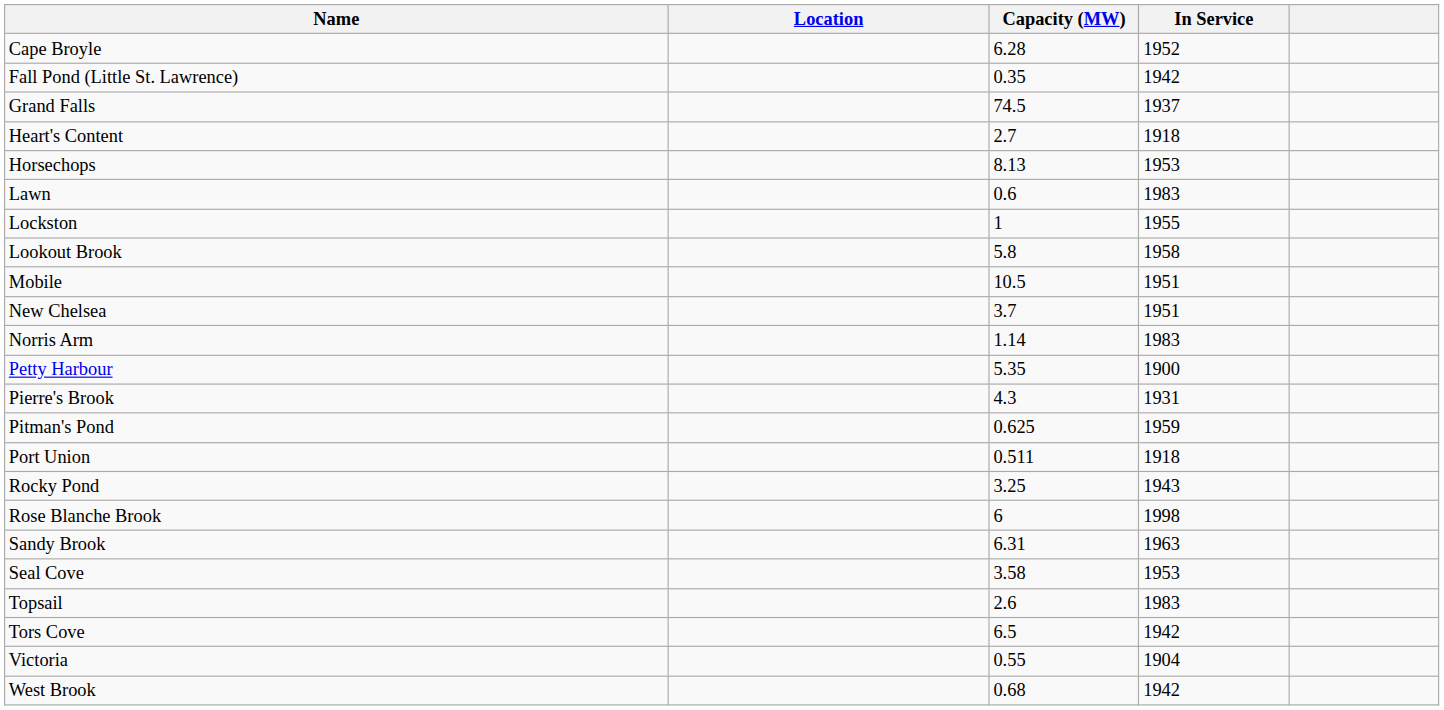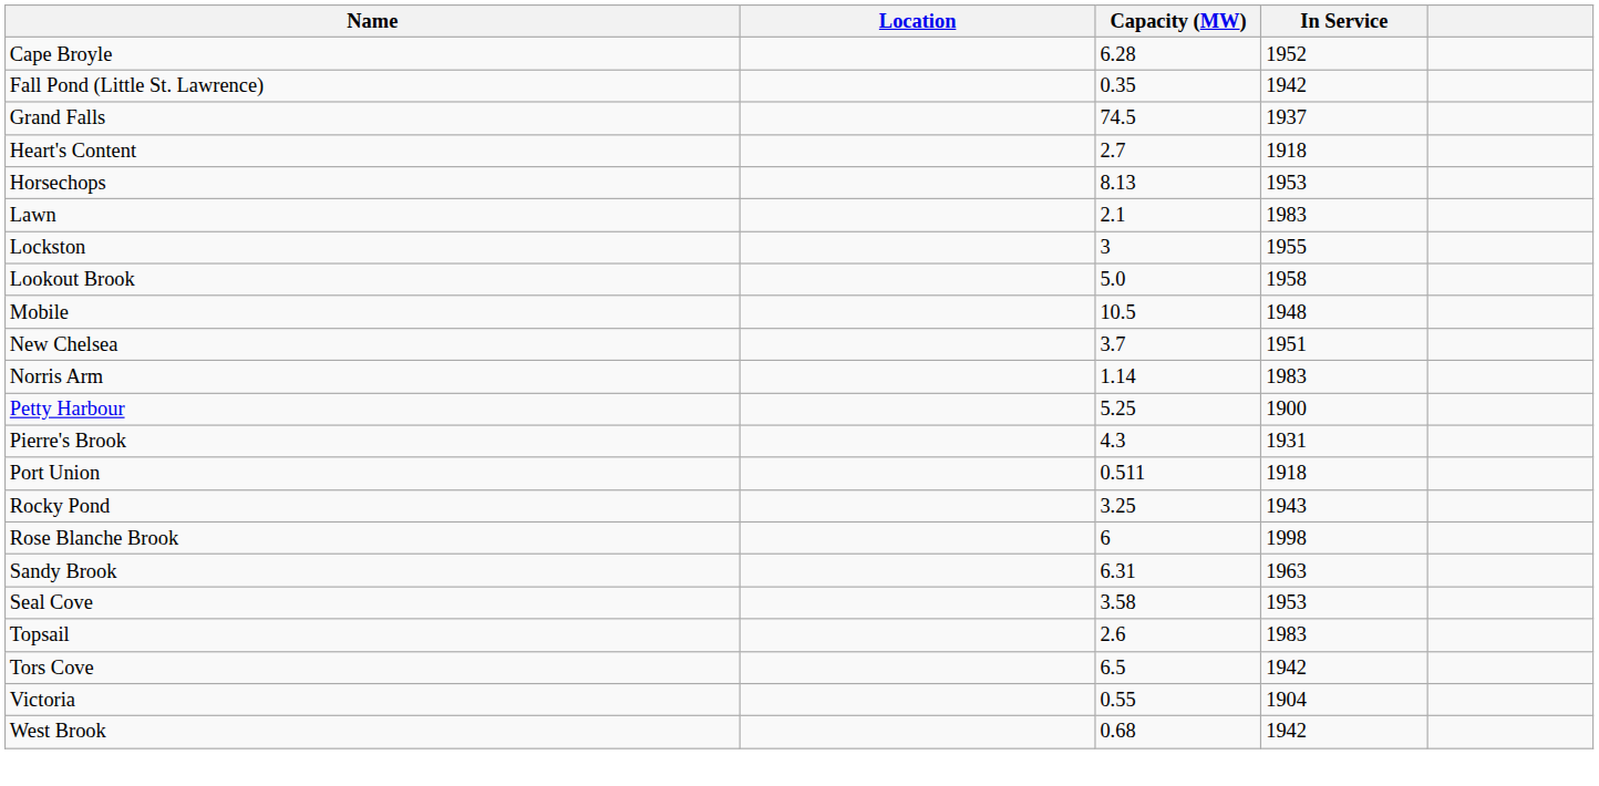 <table class="wikitable sortable">
 <tr>
 <th width="31%">Name</th>
 <th width="15%"><a href='#'>Location</a></th>
 <th width="7%">Capacity (<a href='#'>MW</a>)</th>
 <th width="7%">In Service</th>
 <th width="7%" class="unsortable"></th>
 </tr>
 <tr>
 <td>Cape Broyle</td>
 <td></td>
 <td>6.28</td>
 <td>1952</td>
 <td></td>
 </tr>
 <tr>
 <td>Fall Pond (Little St. Lawrence)</td>
 <td></td>
 <td>0.35</td>
 <td>1942</td>
 <td></td>
 </tr>
 <tr>
 <td>Grand Falls</td>
 <td></td>
 <td>74.5</td>
 <td>1937</td>
 <td></td>
 </tr>
 <tr>
 <td>Heart's Content</td>
 <td></td>
 <td>2.7</td>
 <td>1918</td>
 <td></td>
 </tr>
 <tr>
 <td>Horsechops</td>
 <td></td>
 <td>8.13</td>
 <td>1953</td>
 <td></td>
 </tr>
 <tr>
 <td>Lawn</td>
 <td></td>
-<td>0.6</td>
+<td>2.1</td>
 <td>1983</td>
 <td></td>
 </tr>
 <tr>
 <td>Lockston</td>
 <td></td>
-<td>1</td>
+<td>3</td>
 <td>1955</td>
 <td></td>
 </tr>
 <tr>
 <td>Lookout Brook</td>
 <td></td>
-<td>5.8</td>
+<td>5.0</td>
 <td>1958</td>
 <td></td>
 </tr>
 <tr>
 <td>Mobile</td>
 <td></td>
 <td>10.5</td>
-<td>1951</td>
+<td>1948</td>
 <td></td>
 </tr>
 <tr>
 <td>New Chelsea</td>
 <td></td>
 <td>3.7</td>
 <td>1951</td>
 <td></td>
 </tr>
 <tr>
 <td>Norris Arm</td>
 <td></td>
 <td>1.14</td>
 <td>1983</td>
 <td></td>
 </tr>
 <tr>
 <td><a href='#'>Petty Harbour</a></td>
 <td></td>
-<td>5.35</td>
+<td>5.25</td>
 <td>1900</td>
 <td></td>
 </tr>
 <tr>
 <td>Pierre's Brook</td>
 <td></td>
 <td>4.3</td>
 <td>1931</td>
-<td></td>
-</tr>
-<tr>
-<td>Pitman's Pond</td>
-<td></td>
-<td>0.625</td>
-<td>1959</td>
 <td></td>
 </tr>
 <tr>
 <td>Port Union</td>
 <td></td>
 <td>0.511</td>
 <td>1918</td>
 <td></td>
 </tr>
 <tr>
 <td>Rocky Pond</td>
 <td></td>
 <td>3.25</td>
 <td>1943</td>
 <td></td>
 </tr>
 <tr>
 <td>Rose Blanche Brook</td>
 <td></td>
 <td>6</td>
 <td>1998</td>
 <td></td>
 </tr>
 <tr>
 <td>Sandy Brook</td>
 <td></td>
 <td>6.31</td>
 <td>1963</td>
 <td></td>
 </tr>
 <tr>
 <td>Seal Cove</td>
 <td></td>
 <td>3.58</td>
 <td>1953</td>
 <td></td>
 </tr>
 <tr>
 <td>Topsail</td>
 <td></td>
 <td>2.6</td>
 <td>1983</td>
 <td></td>
 </tr>
 <tr>
 <td>Tors Cove</td>
 <td></td>
 <td>6.5</td>
 <td>1942</td>
 <td></td>
 </tr>
 <tr>
 <td>Victoria</td>
 <td></td>
 <td>0.55</td>
 <td>1904</td>
 <td></td>
 </tr>
 <tr>
 <td>West Brook</td>
 <td></td>
 <td>0.68</td>
 <td>1942</td>
 <td></td>
 </tr>
 </table>
